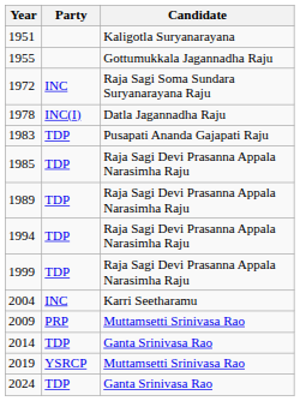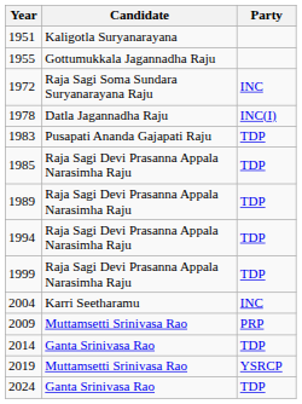 <table class="wikitable" width="350px">
 <tr>
 <th width="50px">Year</th>
+<th width="600px">Candidate</th>
 <th width="100">Party</th>
-<th width="600px">Candidate</th>
 </tr>
 <tr>
 <td>1951</td>
+<td>Kaligotla Suryanarayana</td>
 <td></td>
-<td>Kaligotla Suryanarayana</td>
 </tr>
 <tr>
 <td>1955</td>
+<td>Gottumukkala Jagannadha Raju</td>
 <td></td>
-<td>Gottumukkala Jagannadha Raju</td>
 </tr>
 <tr>
 <td>1972</td>
+<td>Raja Sagi Soma Sundara Suryanarayana Raju</td>
 <td><a href='#'>INC</a></td>
-<td>Raja Sagi Soma Sundara Suryanarayana Raju</td>
 </tr>
 <tr>
 <td>1978</td>
+<td>Datla Jagannadha Raju</td>
 <td><a href='#'>INC(I)</a></td>
-<td>Datla Jagannadha Raju</td>
 </tr>
 <tr>
 <td>1983</td>
+<td>Pusapati Ananda Gajapati Raju</td>
 <td><a href='#'>TDP</a></td>
-<td>Pusapati Ananda Gajapati Raju</td>
 </tr>
 <tr>
 <td>1985</td>
+<td>Raja Sagi Devi Prasanna Appala Narasimha Raju</td>
 <td><a href='#'>TDP</a></td>
-<td>Raja Sagi Devi Prasanna Appala Narasimha Raju</td>
 </tr>
 <tr>
 <td>1989</td>
+<td>Raja Sagi Devi Prasanna Appala Narasimha Raju</td>
 <td><a href='#'>TDP</a></td>
-<td>Raja Sagi Devi Prasanna Appala Narasimha Raju</td>
 </tr>
 <tr>
 <td>1994</td>
+<td>Raja Sagi Devi Prasanna Appala Narasimha Raju</td>
 <td><a href='#'>TDP</a></td>
-<td>Raja Sagi Devi Prasanna Appala Narasimha Raju</td>
 </tr>
 <tr>
 <td>1999</td>
+<td>Raja Sagi Devi Prasanna Appala Narasimha Raju</td>
 <td><a href='#'>TDP</a></td>
-<td>Raja Sagi Devi Prasanna Appala Narasimha Raju</td>
 </tr>
 <tr>
 <td>2004</td>
+<td>Karri Seetharamu</td>
 <td><a href='#'>INC</a></td>
-<td>Karri Seetharamu</td>
 </tr>
 <tr>
 <td>2009</td>
+<td><a href='#'>Muttamsetti Srinivasa Rao</a></td>
 <td><a href='#'>PRP</a></td>
-<td><a href='#'>Muttamsetti Srinivasa Rao</a></td>
 </tr>
 <tr>
 <td>2014</td>
+<td><a href='#'>Ganta Srinivasa Rao</a></td>
 <td><a href='#'>TDP</a></td>
-<td><a href='#'>Ganta Srinivasa Rao</a></td>
 </tr>
 <tr>
 <td>2019</td>
+<td><a href='#'>Muttamsetti Srinivasa Rao</a></td>
 <td><a href='#'>YSRCP</a></td>
-<td><a href='#'>Muttamsetti Srinivasa Rao</a></td>
 </tr>
 <tr>
 <td>2024</td>
+<td><a href='#'>Ganta Srinivasa Rao</a></td>
 <td><a href='#'>TDP</a></td>
-<td><a href='#'>Ganta Srinivasa Rao</a></td>
 </tr>
 </table>
